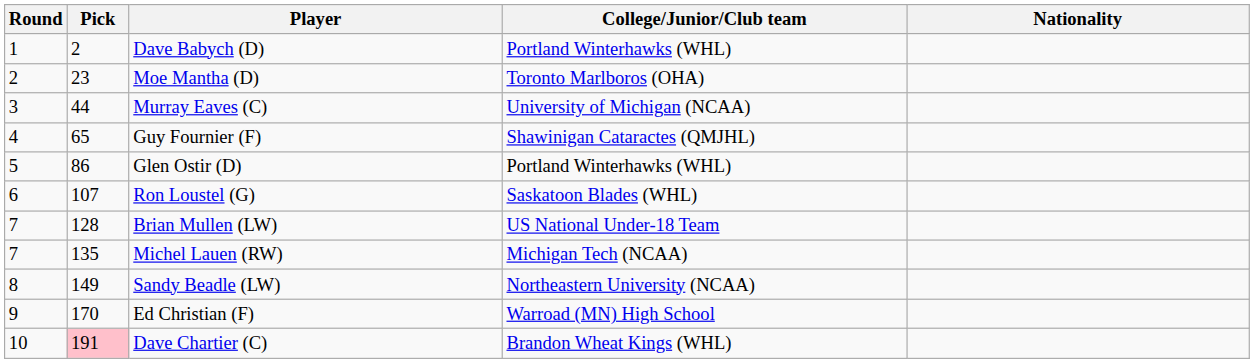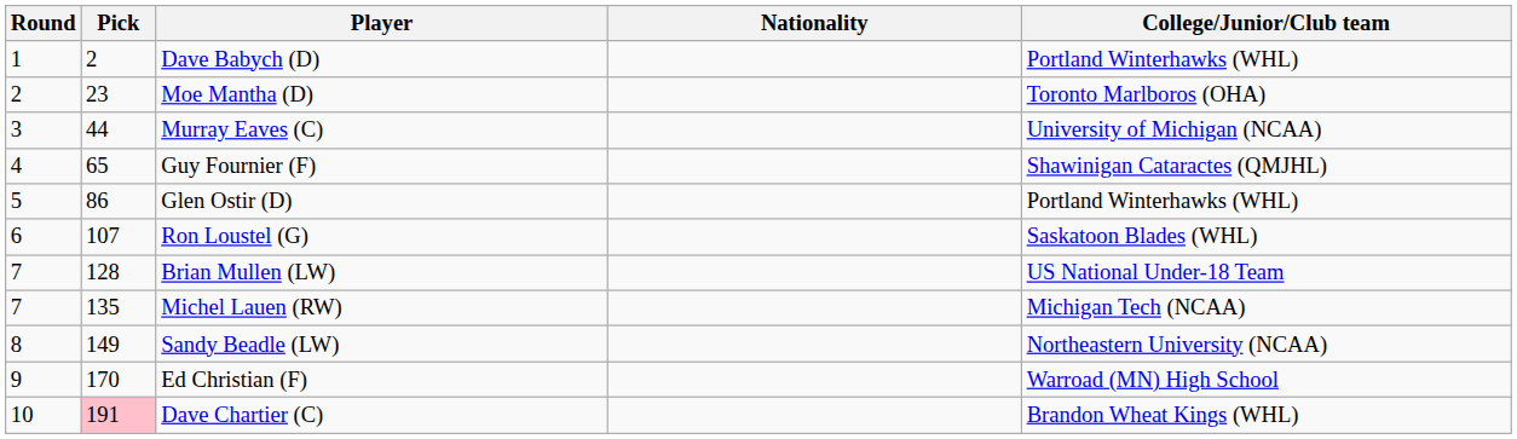 <table class="wikitable">
 <tr>
 <th bgcolor="#DDDDFF" width="5%">Round</th>
 <th bgcolor="#DDDDFF" width="5%">Pick</th>
 <th bgcolor="#DDDDFF" width="30%">Player</th>
+<th bgcolor="#DDDDFF" width="27.5%">Nationality</th>
 <th bgcolor="#DDDDFF" width="32.5%">College/Junior/Club team</th>
-<th bgcolor="#DDDDFF" width="27.5%">Nationality</th>
 </tr>
 <tr>
 <td>1</td>
 <td>2</td>
 <td><a href='#'>Dave Babych</a> (D)</td>
+<td></td>
 <td><a href='#'>Portland Winterhawks</a> (WHL)</td>
-<td></td>
 </tr>
 <tr>
 <td>2</td>
 <td>23</td>
 <td><a href='#'>Moe Mantha</a> (D)</td>
+<td></td>
 <td><a href='#'>Toronto Marlboros</a> (OHA)</td>
-<td></td>
 </tr>
 <tr>
 <td>3</td>
 <td>44</td>
 <td><a href='#'>Murray Eaves</a> (C)</td>
+<td></td>
 <td><a href='#'>University of Michigan</a> (NCAA)</td>
-<td></td>
 </tr>
 <tr>
 <td>4</td>
 <td>65</td>
 <td>Guy Fournier (F)</td>
+<td></td>
 <td><a href='#'>Shawinigan Cataractes</a> (QMJHL)</td>
-<td></td>
 </tr>
 <tr>
 <td>5</td>
 <td>86</td>
 <td>Glen Ostir (D)</td>
+<td></td>
 <td>Portland Winterhawks (WHL)</td>
-<td></td>
 </tr>
 <tr>
 <td>6</td>
 <td>107</td>
 <td><a href='#'>Ron Loustel</a> (G)</td>
+<td></td>
 <td><a href='#'>Saskatoon Blades</a> (WHL)</td>
-<td></td>
 </tr>
 <tr>
 <td>7</td>
 <td>128</td>
 <td><a href='#'>Brian Mullen</a> (LW)</td>
+<td></td>
 <td><a href='#'>US National Under-18 Team</a></td>
-<td></td>
 </tr>
 <tr>
 <td>7</td>
 <td>135</td>
 <td><a href='#'>Michel Lauen</a> (RW)</td>
+<td></td>
 <td><a href='#'>Michigan Tech</a> (NCAA)</td>
-<td></td>
 </tr>
 <tr>
 <td>8</td>
 <td>149</td>
 <td><a href='#'>Sandy Beadle</a> (LW)</td>
+<td></td>
 <td><a href='#'>Northeastern University</a> (NCAA)</td>
-<td></td>
 </tr>
 <tr>
 <td>9</td>
 <td>170</td>
 <td>Ed Christian (F)</td>
+<td></td>
 <td><a href='#'>Warroad (MN) High School</a></td>
-<td></td>
 </tr>
 <tr>
 <td>10</td>
 <td style="background: pink;">191</td>
 <td><a href='#'>Dave Chartier</a> (C)</td>
+<td></td>
 <td><a href='#'>Brandon Wheat Kings</a> (WHL)</td>
-<td></td>
 </tr>
 </table>
